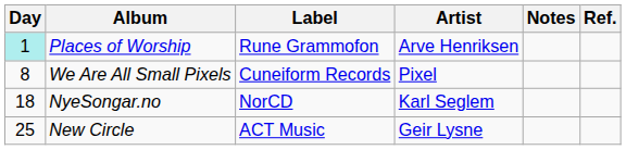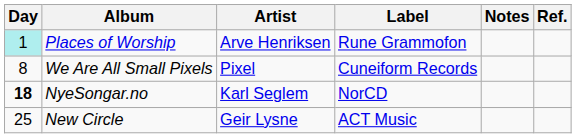 <table class="wikitable">
 <tr>
 <th>Day</th>
 <th>Album</th>
+<th>Artist</th>
 <th>Label</th>
-<th>Artist</th>
 <th>Notes</th>
 <th>Ref.</th>
 </tr>
 <tr>
 <td rowspan="1" style="background: paleturquoise; text-align:center;">1</td>
 <td><em><a href='#'>Places of Worship</a></em></td>
+<td><a href='#'>Arve Henriksen</a></td>
 <td><a href='#'>Rune Grammofon</a></td>
-<td><a href='#'>Arve Henriksen</a></td>
 <td></td>
 <td style="text-align:center;"></td>
 </tr>
 <tr>
 <td rowspan="1" style="text-align:center;">8</td>
 <td><em>We Are All Small Pixels</em></td>
+<td><a href='#'>Pixel</a></td>
 <td><a href='#'>Cuneiform Records</a></td>
-<td><a href='#'>Pixel</a></td>
 <td></td>
 <td style="text-align:center;"></td>
 </tr>
 <tr>
-<td rowspan="1" style="text-align:center;">18</td>
+<td rowspan="1" style="text-align:center;"><strong>18</strong></td>
 <td><em>NyeSongar.no</em></td>
+<td><a href='#'>Karl Seglem</a></td>
 <td><a href='#'>NorCD</a></td>
-<td><a href='#'>Karl Seglem</a></td>
 <td></td>
 <td style="text-align:center;"></td>
 </tr>
 <tr>
 <td rowspan="1" style="text-align:center;">25</td>
 <td><em>New Circle</em></td>
+<td><a href='#'>Geir Lysne</a></td>
 <td><a href='#'>ACT Music</a></td>
-<td><a href='#'>Geir Lysne</a></td>
 <td></td>
 <td style="text-align:center;"></td>
 </tr>
 </table>
